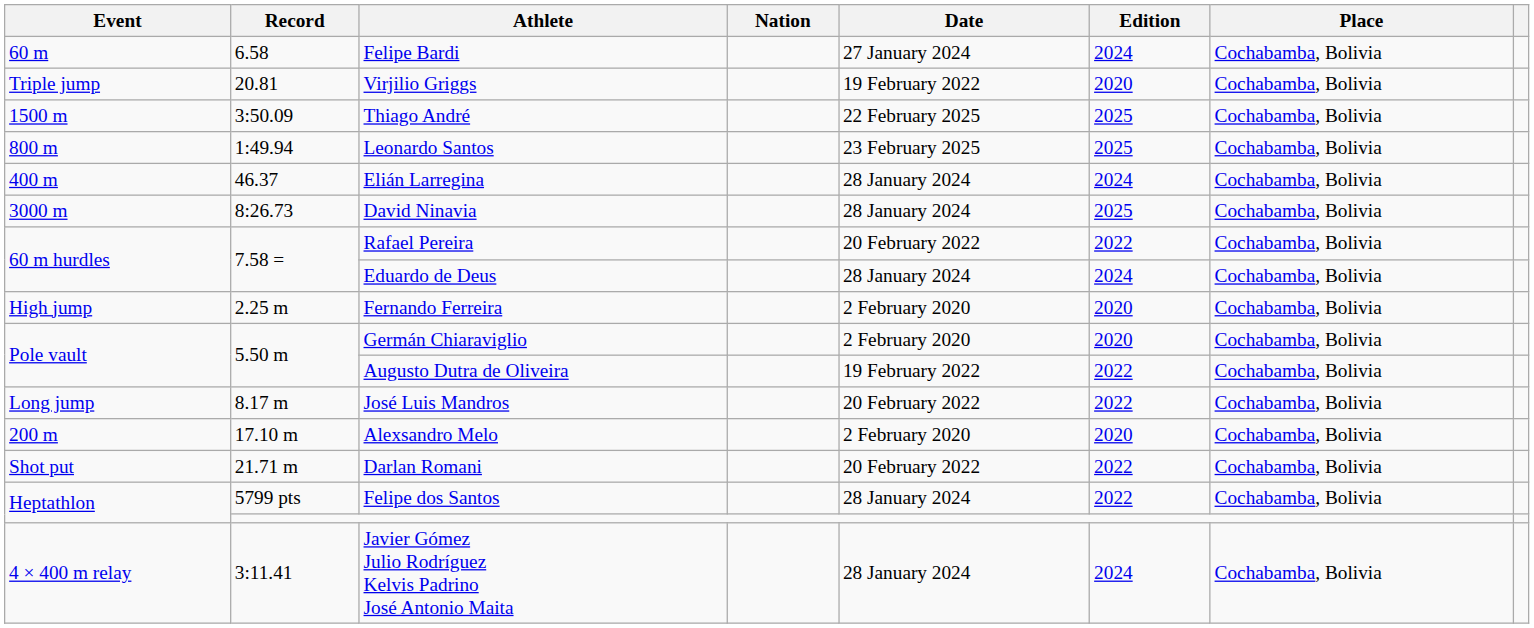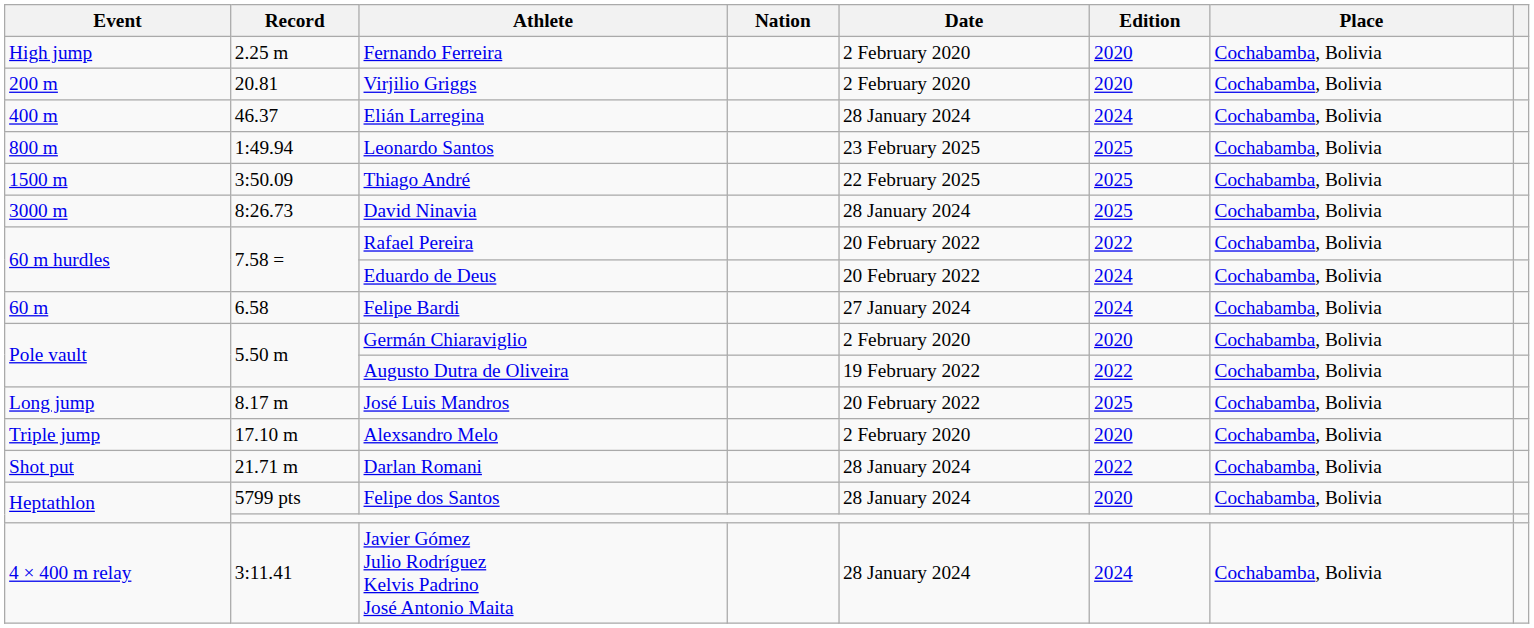 <table class="wikitable" style="font-size:95%; width: 95%">
 <tr>
 <th>Event</th>
 <th>Record</th>
 <th>Athlete</th>
 <th>Nation</th>
 <th>Date</th>
 <th>Edition</th>
 <th>Place</th>
 <th></th>
 </tr>
 <tr>
-<td><a href='#'>60 m</a></td>
-<td>6.58 </td>
-<td><a href='#'>Felipe Bardi</a></td>
+<td><a href='#'>High jump</a></td>
+<td>2.25 m </td>
+<td><a href='#'>Fernando Ferreira</a></td>
 <td></td>
-<td>27 January 2024</td>
-<td><a href='#'>2024</a></td>
-<td><a href='#'>Cochabamba</a>, Bolivia</td>
-<td></td>
-</tr>
-<tr>
-<td><a href='#'>Triple jump</a></td>
-<td>20.81 </td>
-<td><a href='#'>Virjilio Griggs</a></td>
-<td></td>
-<td>19 February 2022</td>
+<td>2 February 2020</td>
 <td><a href='#'>2020</a></td>
 <td><a href='#'>Cochabamba</a>, Bolivia</td>
 <td></td>
 </tr>
 <tr>
-<td><a href='#'>1500 m</a></td>
-<td>3:50.09 </td>
-<td><a href='#'>Thiago André</a></td>
+<td><a href='#'>200 m</a></td>
+<td>20.81 </td>
+<td><a href='#'>Virjilio Griggs</a></td>
 <td></td>
-<td>22 February 2025</td>
-<td><a href='#'>2025</a></td>
+<td>2 February 2020</td>
+<td><a href='#'>2020</a></td>
+<td><a href='#'>Cochabamba</a>, Bolivia</td>
+<td></td>
+</tr>
+<tr>
+<td><a href='#'>400 m</a></td>
+<td>46.37 </td>
+<td><a href='#'>Elián Larregina</a></td>
+<td></td>
+<td>28 January 2024</td>
+<td><a href='#'>2024</a></td>
 <td><a href='#'>Cochabamba</a>, Bolivia</td>
 <td></td>
 </tr>
 <tr>
 <td><a href='#'>800 m</a></td>
 <td>1:49.94 </td>
 <td><a href='#'>Leonardo Santos</a></td>
 <td></td>
 <td>23 February 2025</td>
 <td><a href='#'>2025</a></td>
 <td><a href='#'>Cochabamba</a>, Bolivia</td>
 <td></td>
 </tr>
 <tr>
-<td><a href='#'>400 m</a></td>
-<td>46.37 </td>
-<td><a href='#'>Elián Larregina</a></td>
+<td><a href='#'>1500 m</a></td>
+<td>3:50.09 </td>
+<td><a href='#'>Thiago André</a></td>
 <td></td>
-<td>28 January 2024</td>
-<td><a href='#'>2024</a></td>
+<td>22 February 2025</td>
+<td><a href='#'>2025</a></td>
 <td><a href='#'>Cochabamba</a>, Bolivia</td>
 <td></td>
 </tr>
 <tr>
 <td><a href='#'>3000 m</a></td>
 <td>8:26.73 </td>
 <td><a href='#'>David Ninavia</a></td>
 <td></td>
 <td>28 January 2024</td>
 <td><a href='#'>2025</a></td>
 <td><a href='#'>Cochabamba</a>, Bolivia</td>
 <td></td>
 </tr>
 <tr>
 <td rowspan=2><a href='#'>60 m hurdles</a></td>
 <td rowspan=2>7.58  =</td>
 <td><a href='#'>Rafael Pereira</a></td>
 <td></td>
 <td>20 February 2022</td>
 <td><a href='#'>2022</a></td>
 <td><a href='#'>Cochabamba</a>, Bolivia</td>
 <td></td>
 </tr>
 <tr>
 <td><a href='#'>Eduardo de Deus</a></td>
 <td></td>
-<td>28 January 2024</td>
+<td>20 February 2022</td>
 <td><a href='#'>2024</a></td>
 <td><a href='#'>Cochabamba</a>, Bolivia</td>
 <td></td>
 </tr>
 <tr>
-<td><a href='#'>High jump</a></td>
-<td>2.25 m </td>
-<td><a href='#'>Fernando Ferreira</a></td>
+<td><a href='#'>60 m</a></td>
+<td>6.58 </td>
+<td><a href='#'>Felipe Bardi</a></td>
 <td></td>
-<td>2 February 2020</td>
-<td><a href='#'>2020</a></td>
+<td>27 January 2024</td>
+<td><a href='#'>2024</a></td>
 <td><a href='#'>Cochabamba</a>, Bolivia</td>
 <td></td>
 </tr>
 <tr>
 <td rowspan=2><a href='#'>Pole vault</a></td>
 <td rowspan=2>5.50 m </td>
 <td><a href='#'>Germán Chiaraviglio</a></td>
 <td></td>
 <td>2 February 2020</td>
 <td><a href='#'>2020</a></td>
 <td><a href='#'>Cochabamba</a>, Bolivia</td>
 <td></td>
 </tr>
 <tr>
 <td><a href='#'>Augusto Dutra de Oliveira</a></td>
 <td></td>
 <td>19 February 2022</td>
 <td><a href='#'>2022</a></td>
 <td><a href='#'>Cochabamba</a>, Bolivia</td>
 <td></td>
 </tr>
 <tr>
 <td><a href='#'>Long jump</a></td>
 <td>8.17 m  </td>
 <td><a href='#'>José Luis Mandros</a></td>
 <td></td>
 <td>20 February 2022</td>
-<td><a href='#'>2022</a></td>
+<td><a href='#'>2025</a></td>
 <td><a href='#'>Cochabamba</a>, Bolivia</td>
 <td></td>
 </tr>
 <tr>
-<td><a href='#'>200 m</a></td>
+<td><a href='#'>Triple jump</a></td>
 <td>17.10 m </td>
 <td><a href='#'>Alexsandro Melo</a></td>
 <td></td>
 <td>2 February 2020</td>
 <td><a href='#'>2020</a></td>
 <td><a href='#'>Cochabamba</a>, Bolivia</td>
 <td></td>
 </tr>
 <tr>
 <td><a href='#'>Shot put</a></td>
 <td>21.71 m  </td>
 <td><a href='#'>Darlan Romani</a></td>
 <td></td>
-<td>20 February 2022</td>
+<td>28 January 2024</td>
 <td><a href='#'>2022</a></td>
 <td><a href='#'>Cochabamba</a>, Bolivia</td>
 <td></td>
 </tr>
 <tr>
 <td rowspan=2><a href='#'>Heptathlon</a></td>
 <td>5799 pts </td>
 <td><a href='#'>Felipe dos Santos</a></td>
 <td></td>
 <td>28 January 2024</td>
-<td><a href='#'>2022</a></td>
+<td><a href='#'>2020</a></td>
 <td><a href='#'>Cochabamba</a>, Bolivia</td>
 <td></td>
 </tr>
 <tr>
 <td colspan=6></td>
 <td></td>
 </tr>
 <tr>
 <td><a href='#'>4 × 400 m relay</a></td>
 <td>3:11.41 </td>
 <td><a href='#'>Javier Gómez</a><br><a href='#'>Julio Rodríguez</a><br><a href='#'>Kelvis Padrino</a><br><a href='#'>José Antonio Maita</a></td>
 <td></td>
 <td>28 January 2024</td>
 <td><a href='#'>2024</a></td>
 <td><a href='#'>Cochabamba</a>, Bolivia</td>
 <td></td>
 </tr>
 </table>
